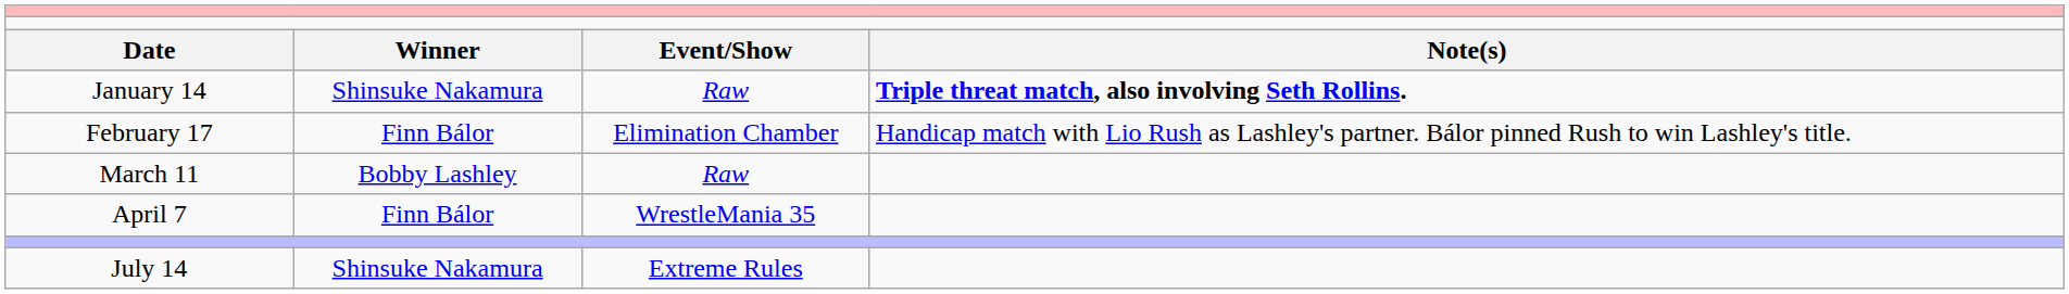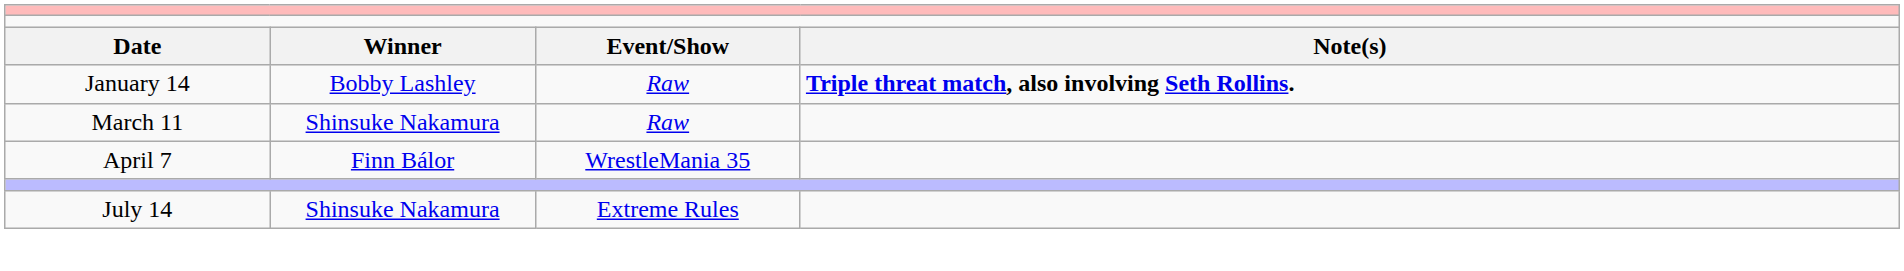 <table class="wikitable" style="text-align:center; width:100%;">
 <tr style="background:#FBB;">
 <td colspan="4"></td>
 </tr>
 <tr>
 <td colspan="4"><strong></strong></td>
 </tr>
 <tr>
 <th width=14%>Date</th>
 <th width=14%>Winner</th>
 <th width=14%>Event/Show</th>
 <th width=58%>Note(s)</th>
 </tr>
 <tr>
 <td>January 14</td>
-<td><a href='#'>Shinsuke Nakamura</a></td>
+<td><a href='#'>Bobby Lashley</a></td>
 <td><em><a href='#'>Raw</a></em></td>
 <td align=left><strong><a href='#'>Triple threat match</a>, also involving <a href='#'>Seth Rollins</a>.</strong></td>
 </tr>
 <tr>
-<td>February 17</td>
-<td><a href='#'>Finn Bálor</a></td>
-<td><a href='#'>Elimination Chamber</a></td>
-<td align=left><a href='#'>Handicap match</a> with <a href='#'>Lio Rush</a> as Lashley's partner. Bálor pinned Rush to win Lashley's title.</td>
-</tr>
-<tr>
 <td>March 11</td>
-<td><a href='#'>Bobby Lashley</a></td>
+<td><a href='#'>Shinsuke Nakamura</a></td>
 <td><em><a href='#'>Raw</a></em></td>
 <td></td>
 </tr>
 <tr>
 <td>April 7</td>
 <td><a href='#'>Finn Bálor</a></td>
 <td><a href='#'>WrestleMania 35</a></td>
 <td></td>
 </tr>
 <tr style="background:#BBF;">
 <td colspan="4"></td>
 </tr>
 <tr>
 <td>July 14</td>
 <td><a href='#'>Shinsuke Nakamura</a></td>
 <td><a href='#'>Extreme Rules</a><br></td>
 <td></td>
 </tr>
 </table>
